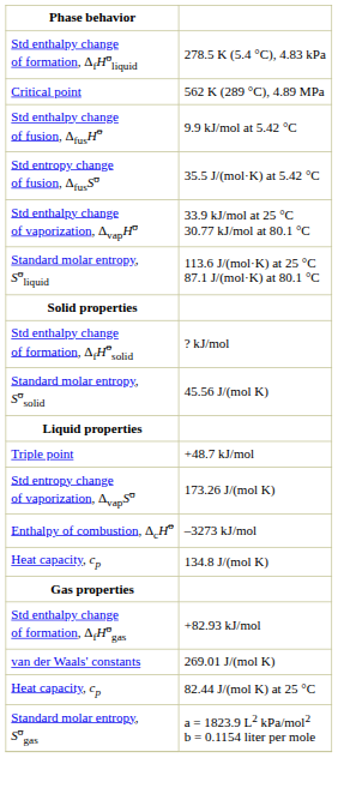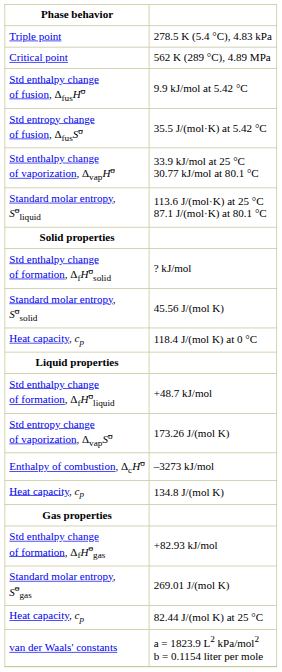 <table border="1" cellspacing="0" cellpadding="6" style="margin: 0 0 0 0.5em; background: #FFFFFF; border-collapse: collapse; border-color: #C0C090;">
 <tr>
 <th>Phase behavior</th>
 </tr>
 <tr>
-<td><a href='#'>Std enthalpy change<br>of formation</a>, Δ<sub>f</sub><em>H</em><sup><s>o</s></sup><sub>liquid</sub></td>
+<td><a href='#'>Triple point</a></td>
 <td>278.5 K (5.4 °C), 4.83 kPa</td>
 </tr>
 <tr>
 <td><a href='#'>Critical point</a></td>
 <td>562 K (289 °C), 4.89 MPa</td>
 </tr>
 <tr>
 <td><a href='#'>Std enthalpy change<br>of fusion</a>, Δ<sub>fus</sub><em>H</em><sup><s>o</s></sup></td>
 <td>9.9 kJ/mol at 5.42 °C</td>
 </tr>
 <tr>
 <td><a href='#'>Std entropy change<br>of fusion</a>, Δ<sub>fus</sub><em>S</em><sup><s>o</s></sup></td>
 <td>35.5 J/(mol·K) at 5.42 °C</td>
 </tr>
 <tr>
 <td><a href='#'>Std enthalpy change<br>of vaporization</a>, Δ<sub>vap</sub><em>H</em><sup><s>o</s></sup></td>
 <td>33.9 kJ/mol at 25 °C<br>30.77 kJ/mol at 80.1 °C</td>
 </tr>
 <tr>
 <td><a href='#'>Standard molar entropy</a>,<br><em>S</em><sup><s>o</s></sup><sub>liquid</sub></td>
 <td>113.6 J/(mol·K) at 25 °C<br>87.1 J/(mol·K) at 80.1 °C</td>
 </tr>
 <tr>
 <th>Solid properties</th>
 </tr>
 <tr>
 <td><a href='#'>Std enthalpy change<br>of formation</a>, Δ<sub>f</sub><em>H</em><sup><s>o</s></sup><sub>solid</sub></td>
 <td>? kJ/mol</td>
 </tr>
 <tr>
 <td><a href='#'>Standard molar entropy</a>,<br><em>S</em><sup><s>o</s></sup><sub>solid</sub></td>
 <td>45.56 J/(mol K)</td>
 </tr>
 <tr>
+<td><a href='#'>Heat capacity</a>, <em>c<sub>p</sub></em></td>
+<td>118.4 J/(mol K) at 0 °C</td>
+</tr>
+<tr>
 <th>Liquid properties</th>
 </tr>
 <tr>
-<td><a href='#'>Triple point</a></td>
+<td><a href='#'>Std enthalpy change<br>of formation</a>, Δ<sub>f</sub><em>H</em><sup><s>o</s></sup><sub>liquid</sub></td>
 <td>+48.7 kJ/mol</td>
 </tr>
 <tr>
 <td><a href='#'>Std entropy change<br>of vaporization</a>, Δ<sub>vap</sub><em>S</em><sup><s>o</s></sup></td>
 <td>173.26 J/(mol K)</td>
 </tr>
 <tr>
 <td><a href='#'>Enthalpy of combustion</a>, Δ<sub>c</sub><em>H</em><sup><s>o</s></sup></td>
 <td>–3273 kJ/mol</td>
 </tr>
 <tr>
 <td><a href='#'>Heat capacity</a>, <em>c<sub>p</sub></em></td>
 <td>134.8 J/(mol K)</td>
 </tr>
 <tr>
 <th>Gas properties</th>
 </tr>
 <tr>
 <td><a href='#'>Std enthalpy change<br>of formation</a>, Δ<sub>f</sub><em>H</em><sup><s>o</s></sup><sub>gas</sub></td>
 <td>+82.93 kJ/mol</td>
 </tr>
 <tr>
-<td><a href='#'>van der Waals' constants</a></td>
+<td><a href='#'>Standard molar entropy</a>,<br><em>S</em><sup><s>o</s></sup><sub>gas</sub></td>
 <td>269.01 J/(mol K)</td>
 </tr>
 <tr>
 <td><a href='#'>Heat capacity</a>, <em>c<sub>p</sub></em></td>
 <td>82.44 J/(mol K) at 25 °C</td>
 </tr>
 <tr>
-<td><a href='#'>Standard molar entropy</a>,<br><em>S</em><sup><s>o</s></sup><sub>gas</sub></td>
+<td><a href='#'>van der Waals' constants</a></td>
 <td>a = 1823.9 L<sup>2</sup> kPa/mol<sup>2</sup><br> b = 0.1154 liter per mole</td>
 </tr>
 <tr>
 </tr>
 </table>
